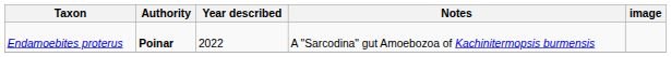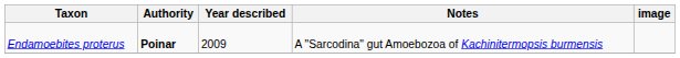 <table class="wikitable sortable" align="center" width="75%">
 <tr>
 <th>Taxon</th>
 <th>Authority</th>
 <th>Year described</th>
 <th>Notes</th>
 <th>image</th>
 </tr>
 <tr>
 <td><br><em><a href='#'>Endamoebites proterus</a></em></td>
 <td><strong><br>Poinar</strong></td>
-<td><br>2022</td>
+<td><br>2009</td>
 <td><br>A "Sarcodina" gut Amoebozoa of <em><a href='#'>Kachinitermopsis burmensis</a></em></td>
 <td><br></td>
 </tr>
 <tr>
 </tr>
 </table>
